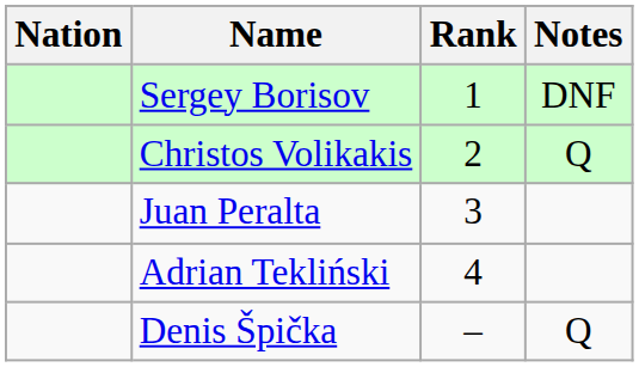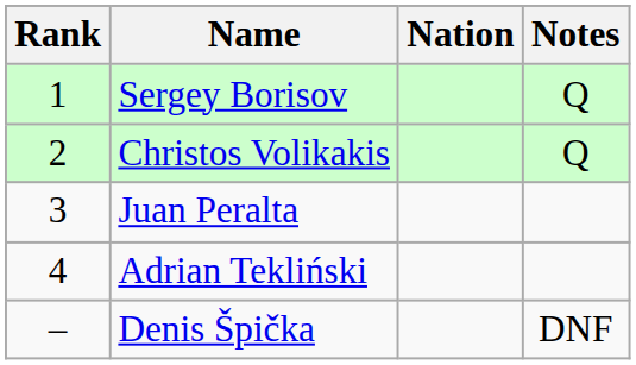 <table class="wikitable sortable" style="text-align:center">
 <tr>
+<th>Rank</th>
+<th>Name</th>
 <th>Nation</th>
-<th>Name</th>
-<th>Rank</th>
 <th>Notes</th>
 </tr>
 <tr bgcolor=ccffcc>
+<td>1</td>
+<td align=left><a href='#'>Sergey Borisov</a></td>
 <td align=left></td>
-<td align=left><a href='#'>Sergey Borisov</a></td>
-<td>1</td>
-<td>DNF</td>
+<td>Q</td>
 </tr>
 <tr bgcolor=ccffcc>
+<td>2</td>
+<td align=left><a href='#'>Christos Volikakis</a></td>
 <td align=left></td>
-<td align=left><a href='#'>Christos Volikakis</a></td>
-<td>2</td>
 <td>Q</td>
 </tr>
 <tr>
+<td>3</td>
+<td align=left><a href='#'>Juan Peralta</a></td>
 <td align=left></td>
-<td align=left><a href='#'>Juan Peralta</a></td>
-<td>3</td>
 <td></td>
 </tr>
 <tr>
+<td>4</td>
+<td align=left><a href='#'>Adrian Tekliński</a></td>
 <td align=left></td>
-<td align=left><a href='#'>Adrian Tekliński</a></td>
-<td>4</td>
 <td></td>
 </tr>
 <tr>
+<td>–</td>
+<td align=left><a href='#'>Denis Špička</a></td>
 <td align=left></td>
-<td align=left><a href='#'>Denis Špička</a></td>
-<td>–</td>
-<td>Q</td>
+<td>DNF</td>
 </tr>
 </table>
